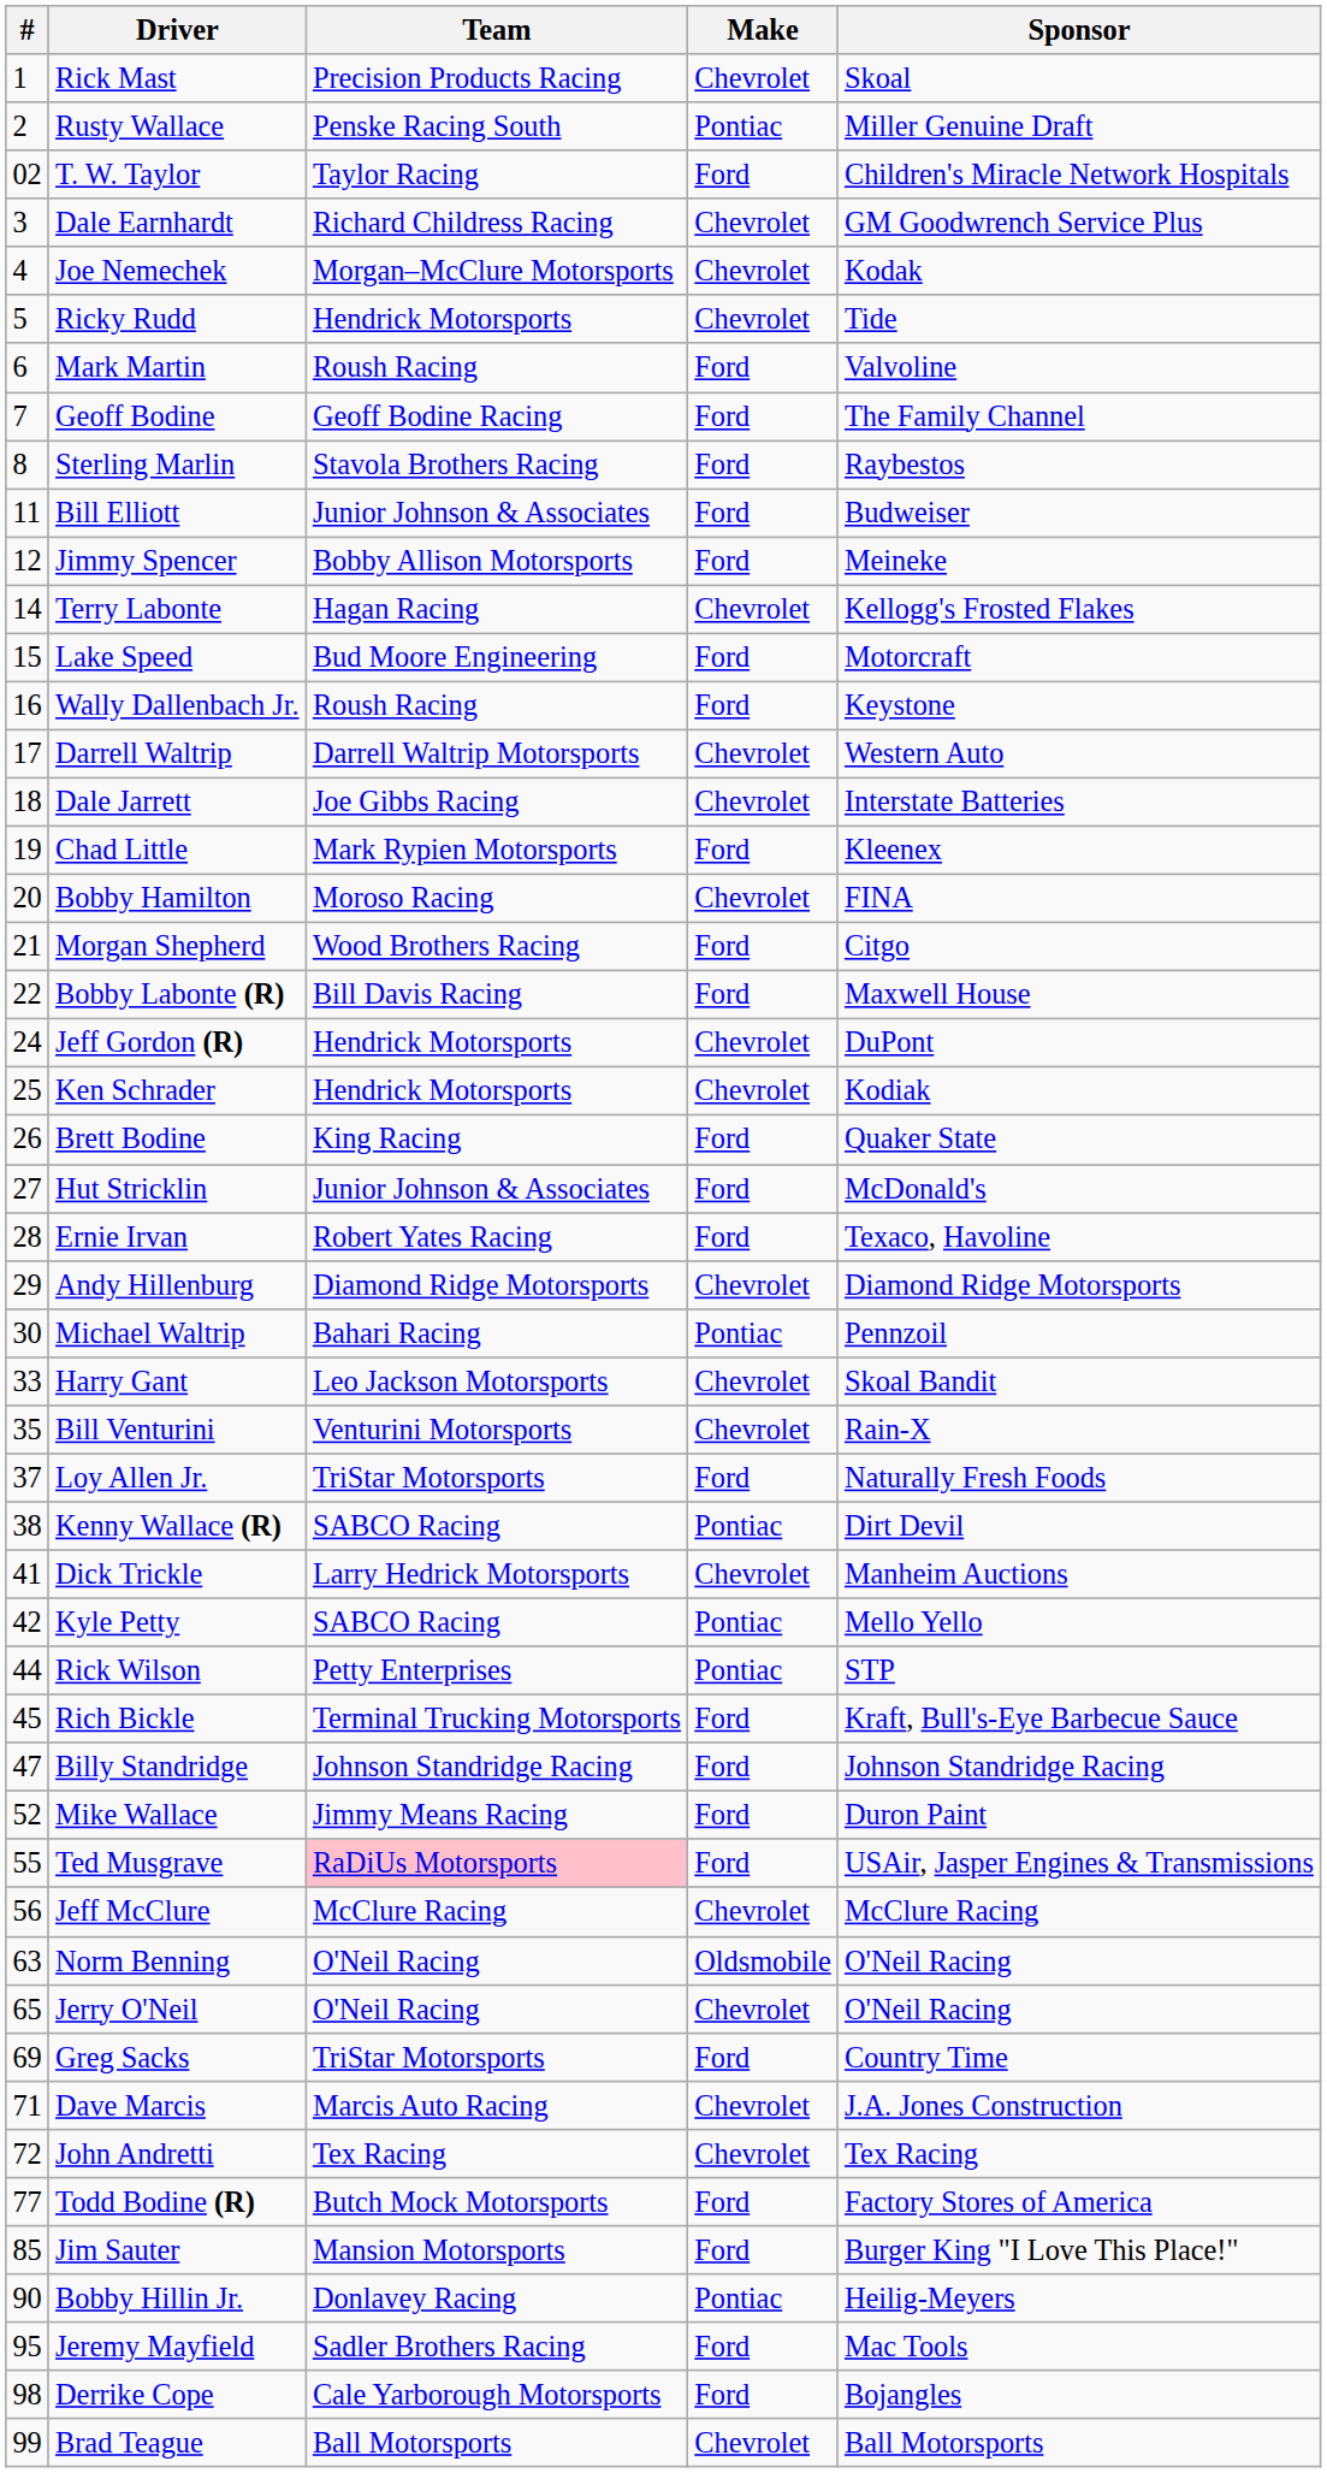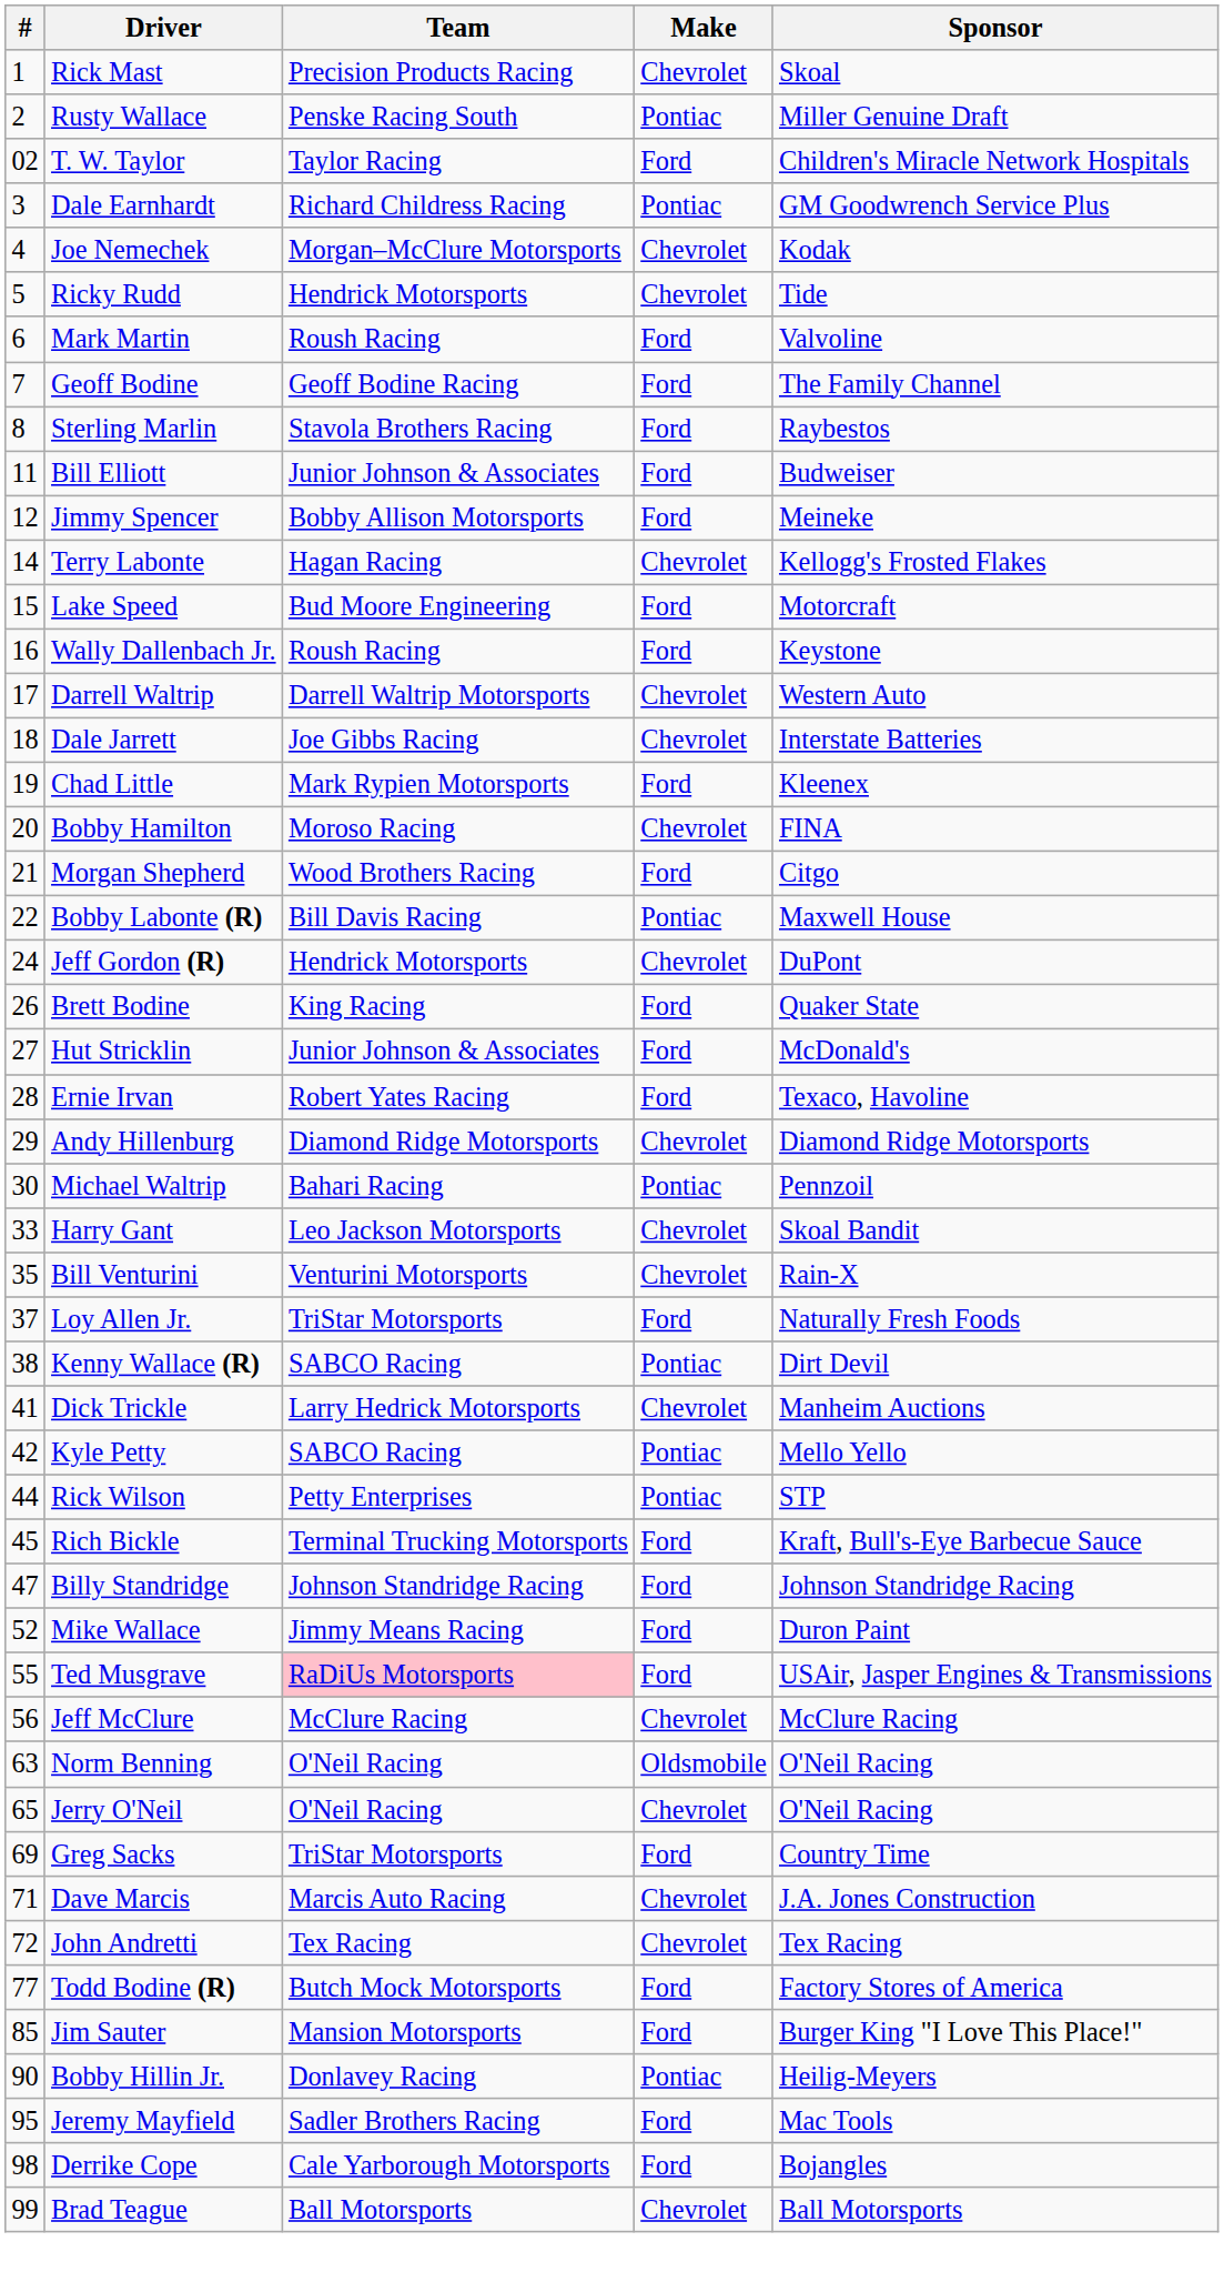 <table class="wikitable" style="font-size:95%">
 <tr>
 <th>#</th>
 <th>Driver</th>
 <th>Team</th>
 <th>Make</th>
 <th>Sponsor</th>
 </tr>
 <tr>
 <td>1</td>
 <td><a href='#'>Rick Mast</a></td>
 <td><a href='#'>Precision Products Racing</a></td>
 <td><a href='#'>Chevrolet</a></td>
 <td><a href='#'>Skoal</a></td>
 </tr>
 <tr>
 <td>2</td>
 <td><a href='#'>Rusty Wallace</a></td>
 <td><a href='#'>Penske Racing South</a></td>
 <td><a href='#'>Pontiac</a></td>
 <td><a href='#'>Miller Genuine Draft</a></td>
 </tr>
 <tr>
 <td>02</td>
 <td><a href='#'>T. W. Taylor</a></td>
 <td><a href='#'>Taylor Racing</a></td>
 <td><a href='#'>Ford</a></td>
 <td><a href='#'>Children's Miracle Network Hospitals</a></td>
 </tr>
 <tr>
 <td>3</td>
 <td><a href='#'>Dale Earnhardt</a></td>
 <td><a href='#'>Richard Childress Racing</a></td>
-<td><a href='#'>Chevrolet</a></td>
+<td><a href='#'>Pontiac</a></td>
 <td><a href='#'>GM Goodwrench Service Plus</a></td>
 </tr>
 <tr>
 <td>4</td>
 <td><a href='#'>Joe Nemechek</a></td>
 <td><a href='#'>Morgan–McClure Motorsports</a></td>
 <td><a href='#'>Chevrolet</a></td>
 <td><a href='#'>Kodak</a></td>
 </tr>
 <tr>
 <td>5</td>
 <td><a href='#'>Ricky Rudd</a></td>
 <td><a href='#'>Hendrick Motorsports</a></td>
 <td><a href='#'>Chevrolet</a></td>
 <td><a href='#'>Tide</a></td>
 </tr>
 <tr>
 <td>6</td>
 <td><a href='#'>Mark Martin</a></td>
 <td><a href='#'>Roush Racing</a></td>
 <td><a href='#'>Ford</a></td>
 <td><a href='#'>Valvoline</a></td>
 </tr>
 <tr>
 <td>7</td>
 <td><a href='#'>Geoff Bodine</a></td>
 <td><a href='#'>Geoff Bodine Racing</a></td>
 <td><a href='#'>Ford</a></td>
 <td><a href='#'>The Family Channel</a></td>
 </tr>
 <tr>
 <td>8</td>
 <td><a href='#'>Sterling Marlin</a></td>
 <td><a href='#'>Stavola Brothers Racing</a></td>
 <td><a href='#'>Ford</a></td>
 <td><a href='#'>Raybestos</a></td>
 </tr>
 <tr>
 <td>11</td>
 <td><a href='#'>Bill Elliott</a></td>
 <td><a href='#'>Junior Johnson & Associates</a></td>
 <td><a href='#'>Ford</a></td>
 <td><a href='#'>Budweiser</a></td>
 </tr>
 <tr>
 <td>12</td>
 <td><a href='#'>Jimmy Spencer</a></td>
 <td><a href='#'>Bobby Allison Motorsports</a></td>
 <td><a href='#'>Ford</a></td>
 <td><a href='#'>Meineke</a></td>
 </tr>
 <tr>
 <td>14</td>
 <td><a href='#'>Terry Labonte</a></td>
 <td><a href='#'>Hagan Racing</a></td>
 <td><a href='#'>Chevrolet</a></td>
 <td><a href='#'>Kellogg's Frosted Flakes</a></td>
 </tr>
 <tr>
 <td>15</td>
 <td><a href='#'>Lake Speed</a></td>
 <td><a href='#'>Bud Moore Engineering</a></td>
 <td><a href='#'>Ford</a></td>
 <td><a href='#'>Motorcraft</a></td>
 </tr>
 <tr>
 <td>16</td>
 <td><a href='#'>Wally Dallenbach Jr.</a></td>
 <td><a href='#'>Roush Racing</a></td>
 <td><a href='#'>Ford</a></td>
 <td><a href='#'>Keystone</a></td>
 </tr>
 <tr>
 <td>17</td>
 <td><a href='#'>Darrell Waltrip</a></td>
 <td><a href='#'>Darrell Waltrip Motorsports</a></td>
 <td><a href='#'>Chevrolet</a></td>
 <td><a href='#'>Western Auto</a></td>
 </tr>
 <tr>
 <td>18</td>
 <td><a href='#'>Dale Jarrett</a></td>
 <td><a href='#'>Joe Gibbs Racing</a></td>
 <td><a href='#'>Chevrolet</a></td>
 <td><a href='#'>Interstate Batteries</a></td>
 </tr>
 <tr>
 <td>19</td>
 <td><a href='#'>Chad Little</a></td>
 <td><a href='#'>Mark Rypien Motorsports</a></td>
 <td><a href='#'>Ford</a></td>
 <td><a href='#'>Kleenex</a></td>
 </tr>
 <tr>
 <td>20</td>
 <td><a href='#'>Bobby Hamilton</a></td>
 <td><a href='#'>Moroso Racing</a></td>
 <td><a href='#'>Chevrolet</a></td>
 <td><a href='#'>FINA</a></td>
 </tr>
 <tr>
 <td>21</td>
 <td><a href='#'>Morgan Shepherd</a></td>
 <td><a href='#'>Wood Brothers Racing</a></td>
 <td><a href='#'>Ford</a></td>
 <td><a href='#'>Citgo</a></td>
 </tr>
 <tr>
 <td>22</td>
 <td><a href='#'>Bobby Labonte</a> <strong>(R)</strong></td>
 <td><a href='#'>Bill Davis Racing</a></td>
-<td><a href='#'>Ford</a></td>
+<td><a href='#'>Pontiac</a></td>
 <td><a href='#'>Maxwell House</a></td>
 </tr>
 <tr>
 <td>24</td>
 <td><a href='#'>Jeff Gordon</a> <strong>(R)</strong></td>
 <td><a href='#'>Hendrick Motorsports</a></td>
 <td><a href='#'>Chevrolet</a></td>
 <td><a href='#'>DuPont</a></td>
-</tr>
-<tr>
-<td>25</td>
-<td><a href='#'>Ken Schrader</a></td>
-<td><a href='#'>Hendrick Motorsports</a></td>
-<td><a href='#'>Chevrolet</a></td>
-<td><a href='#'>Kodiak</a></td>
 </tr>
 <tr>
 <td>26</td>
 <td><a href='#'>Brett Bodine</a></td>
 <td><a href='#'>King Racing</a></td>
 <td><a href='#'>Ford</a></td>
 <td><a href='#'>Quaker State</a></td>
 </tr>
 <tr>
 <td>27</td>
 <td><a href='#'>Hut Stricklin</a></td>
 <td><a href='#'>Junior Johnson & Associates</a></td>
 <td><a href='#'>Ford</a></td>
 <td><a href='#'>McDonald's</a></td>
 </tr>
 <tr>
 <td>28</td>
 <td><a href='#'>Ernie Irvan</a></td>
 <td><a href='#'>Robert Yates Racing</a></td>
 <td><a href='#'>Ford</a></td>
 <td><a href='#'>Texaco</a>, <a href='#'>Havoline</a></td>
 </tr>
 <tr>
 <td>29</td>
 <td><a href='#'>Andy Hillenburg</a></td>
 <td><a href='#'>Diamond Ridge Motorsports</a></td>
 <td><a href='#'>Chevrolet</a></td>
 <td><a href='#'>Diamond Ridge Motorsports</a></td>
 </tr>
 <tr>
 <td>30</td>
 <td><a href='#'>Michael Waltrip</a></td>
 <td><a href='#'>Bahari Racing</a></td>
 <td><a href='#'>Pontiac</a></td>
 <td><a href='#'>Pennzoil</a></td>
 </tr>
 <tr>
 <td>33</td>
 <td><a href='#'>Harry Gant</a></td>
 <td><a href='#'>Leo Jackson Motorsports</a></td>
 <td><a href='#'>Chevrolet</a></td>
 <td><a href='#'>Skoal Bandit</a></td>
 </tr>
 <tr>
 <td>35</td>
 <td><a href='#'>Bill Venturini</a></td>
 <td><a href='#'>Venturini Motorsports</a></td>
 <td><a href='#'>Chevrolet</a></td>
 <td><a href='#'>Rain-X</a></td>
 </tr>
 <tr>
 <td>37</td>
 <td><a href='#'>Loy Allen Jr.</a></td>
 <td><a href='#'>TriStar Motorsports</a></td>
 <td><a href='#'>Ford</a></td>
 <td><a href='#'>Naturally Fresh Foods</a></td>
 </tr>
 <tr>
 <td>38</td>
 <td><a href='#'>Kenny Wallace</a> <strong>(R)</strong></td>
 <td><a href='#'>SABCO Racing</a></td>
 <td><a href='#'>Pontiac</a></td>
 <td><a href='#'>Dirt Devil</a></td>
 </tr>
 <tr>
 <td>41</td>
 <td><a href='#'>Dick Trickle</a></td>
 <td><a href='#'>Larry Hedrick Motorsports</a></td>
 <td><a href='#'>Chevrolet</a></td>
 <td><a href='#'>Manheim Auctions</a></td>
 </tr>
 <tr>
 <td>42</td>
 <td><a href='#'>Kyle Petty</a></td>
 <td><a href='#'>SABCO Racing</a></td>
 <td><a href='#'>Pontiac</a></td>
 <td><a href='#'>Mello Yello</a></td>
 </tr>
 <tr>
 <td>44</td>
 <td><a href='#'>Rick Wilson</a></td>
 <td><a href='#'>Petty Enterprises</a></td>
 <td><a href='#'>Pontiac</a></td>
 <td><a href='#'>STP</a></td>
 </tr>
 <tr>
 <td>45</td>
 <td><a href='#'>Rich Bickle</a></td>
 <td><a href='#'>Terminal Trucking Motorsports</a></td>
 <td><a href='#'>Ford</a></td>
 <td><a href='#'>Kraft</a>, <a href='#'>Bull's-Eye Barbecue Sauce</a></td>
 </tr>
 <tr>
 <td>47</td>
 <td><a href='#'>Billy Standridge</a></td>
 <td><a href='#'>Johnson Standridge Racing</a></td>
 <td><a href='#'>Ford</a></td>
 <td><a href='#'>Johnson Standridge Racing</a></td>
 </tr>
 <tr>
 <td>52</td>
 <td><a href='#'>Mike Wallace</a></td>
 <td><a href='#'>Jimmy Means Racing</a></td>
 <td><a href='#'>Ford</a></td>
 <td><a href='#'>Duron Paint</a></td>
 </tr>
 <tr>
 <td>55</td>
 <td><a href='#'>Ted Musgrave</a></td>
 <td style="background: pink;"><a href='#'>RaDiUs Motorsports</a></td>
 <td><a href='#'>Ford</a></td>
 <td><a href='#'>USAir</a>, <a href='#'>Jasper Engines & Transmissions</a></td>
 </tr>
 <tr>
 <td>56</td>
 <td><a href='#'>Jeff McClure</a></td>
 <td><a href='#'>McClure Racing</a></td>
 <td><a href='#'>Chevrolet</a></td>
 <td><a href='#'>McClure Racing</a></td>
 </tr>
 <tr>
 <td>63</td>
 <td><a href='#'>Norm Benning</a></td>
 <td><a href='#'>O'Neil Racing</a></td>
 <td><a href='#'>Oldsmobile</a></td>
 <td><a href='#'>O'Neil Racing</a></td>
 </tr>
 <tr>
 <td>65</td>
 <td><a href='#'>Jerry O'Neil</a></td>
 <td><a href='#'>O'Neil Racing</a></td>
 <td><a href='#'>Chevrolet</a></td>
 <td><a href='#'>O'Neil Racing</a></td>
 </tr>
 <tr>
 <td>69</td>
 <td><a href='#'>Greg Sacks</a></td>
 <td><a href='#'>TriStar Motorsports</a></td>
 <td><a href='#'>Ford</a></td>
 <td><a href='#'>Country Time</a></td>
 </tr>
 <tr>
 <td>71</td>
 <td><a href='#'>Dave Marcis</a></td>
 <td><a href='#'>Marcis Auto Racing</a></td>
 <td><a href='#'>Chevrolet</a></td>
 <td><a href='#'>J.A. Jones Construction</a></td>
 </tr>
 <tr>
 <td>72</td>
 <td><a href='#'>John Andretti</a></td>
 <td><a href='#'>Tex Racing</a></td>
 <td><a href='#'>Chevrolet</a></td>
 <td><a href='#'>Tex Racing</a></td>
 </tr>
 <tr>
 <td>77</td>
 <td><a href='#'>Todd Bodine</a> <strong>(R)</strong></td>
 <td><a href='#'>Butch Mock Motorsports</a></td>
 <td><a href='#'>Ford</a></td>
 <td><a href='#'>Factory Stores of America</a></td>
 </tr>
 <tr>
 <td>85</td>
 <td><a href='#'>Jim Sauter</a></td>
 <td><a href='#'>Mansion Motorsports</a></td>
 <td><a href='#'>Ford</a></td>
 <td><a href='#'>Burger King</a> "I Love This Place!"</td>
 </tr>
 <tr>
 <td>90</td>
 <td><a href='#'>Bobby Hillin Jr.</a></td>
 <td><a href='#'>Donlavey Racing</a></td>
 <td><a href='#'>Pontiac</a></td>
 <td><a href='#'>Heilig-Meyers</a></td>
 </tr>
 <tr>
 <td>95</td>
 <td><a href='#'>Jeremy Mayfield</a></td>
 <td><a href='#'>Sadler Brothers Racing</a></td>
 <td><a href='#'>Ford</a></td>
 <td><a href='#'>Mac Tools</a></td>
 </tr>
 <tr>
 <td>98</td>
 <td><a href='#'>Derrike Cope</a></td>
 <td><a href='#'>Cale Yarborough Motorsports</a></td>
 <td><a href='#'>Ford</a></td>
 <td><a href='#'>Bojangles</a></td>
 </tr>
 <tr>
 <td>99</td>
 <td><a href='#'>Brad Teague</a></td>
 <td><a href='#'>Ball Motorsports</a></td>
 <td><a href='#'>Chevrolet</a></td>
 <td><a href='#'>Ball Motorsports</a></td>
 </tr>
 </table>
